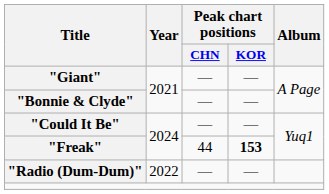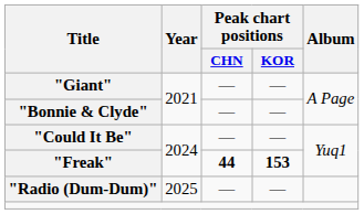 <table class="wikitable plainrowheaders" style="text-align:center">
 <tr>
 <th rowspan="2" scope="col">Title</th>
 <th rowspan="2" scope="col">Year</th>
 <th colspan="2">Peak chart positions</th>
 <th rowspan="2" scope="col">Album</th>
 </tr>
 <tr>
 <th scope="col" style="width:3em; font-size:90%"><a href='#'>CHN</a><br></th>
 <th scope="col" style="width:3em; font-size:90%"><a href='#'>KOR</a><br></th>
 </tr>
 <tr>
 <th scope="row">"Giant"</th>
 <td rowspan="2">2021</td>
 <td>—</td>
 <td>—</td>
 <td rowspan="2"><em>A Page</em></td>
 </tr>
 <tr>
 <th scope="row">"Bonnie & Clyde"</th>
 <td>—</td>
 <td>—</td>
 </tr>
 <tr>
 <th scope="row">"Could It Be"</th>
 <td rowspan="2">2024</td>
 <td>—</td>
 <td>—</td>
 <td rowspan="2"><em>Yuq1</em></td>
 </tr>
 <tr>
 <th scope="row">"Freak"</th>
-<td>44</td>
+<td><strong>44</strong></td>
 <td><strong>153</strong></td>
 </tr>
 <tr>
 <th scope="row">"Radio (Dum-Dum)"</th>
-<td>2022</td>
+<td>2025</td>
 <td>—</td>
 <td>—</td>
 <td></td>
 </tr>
 <tr>
 <td colspan="8"></td>
 </tr>
 </table>
